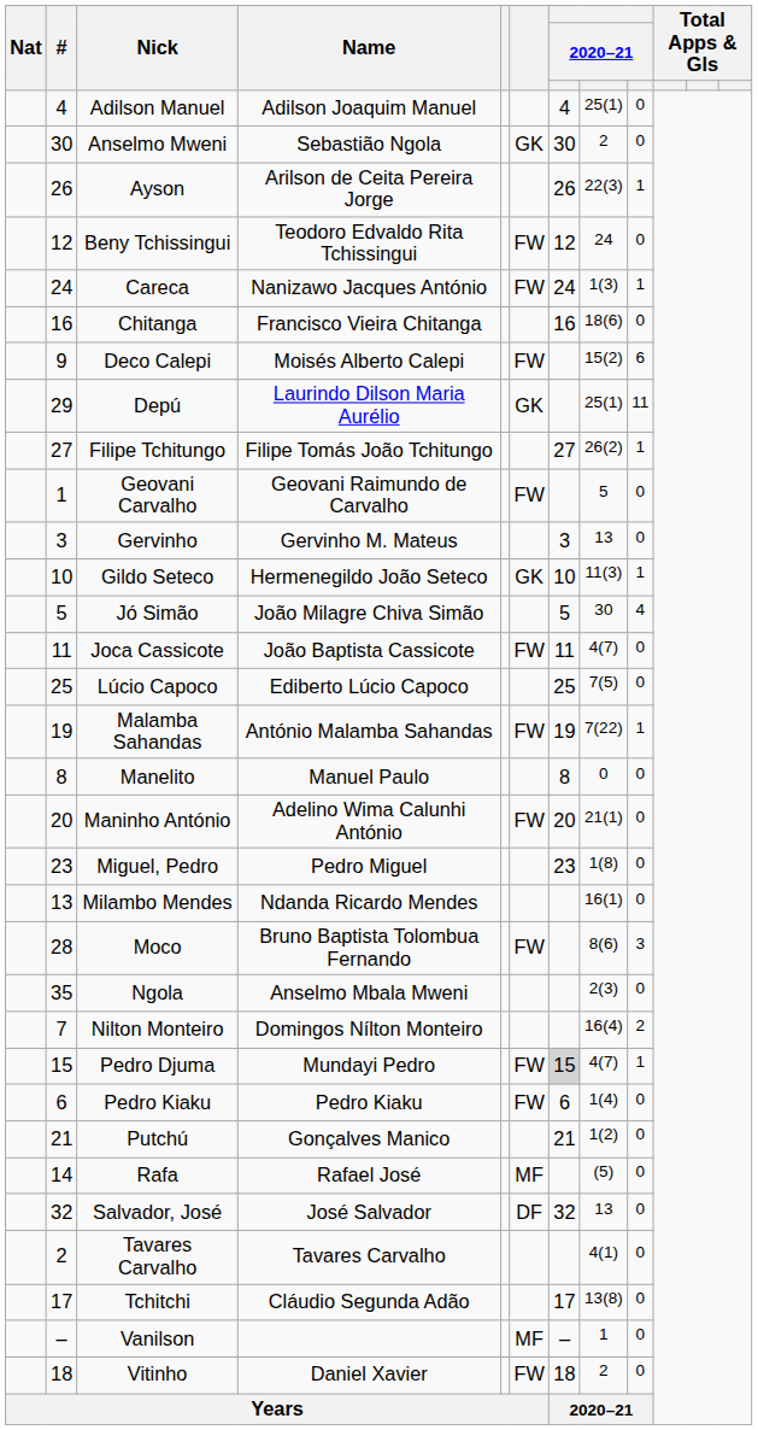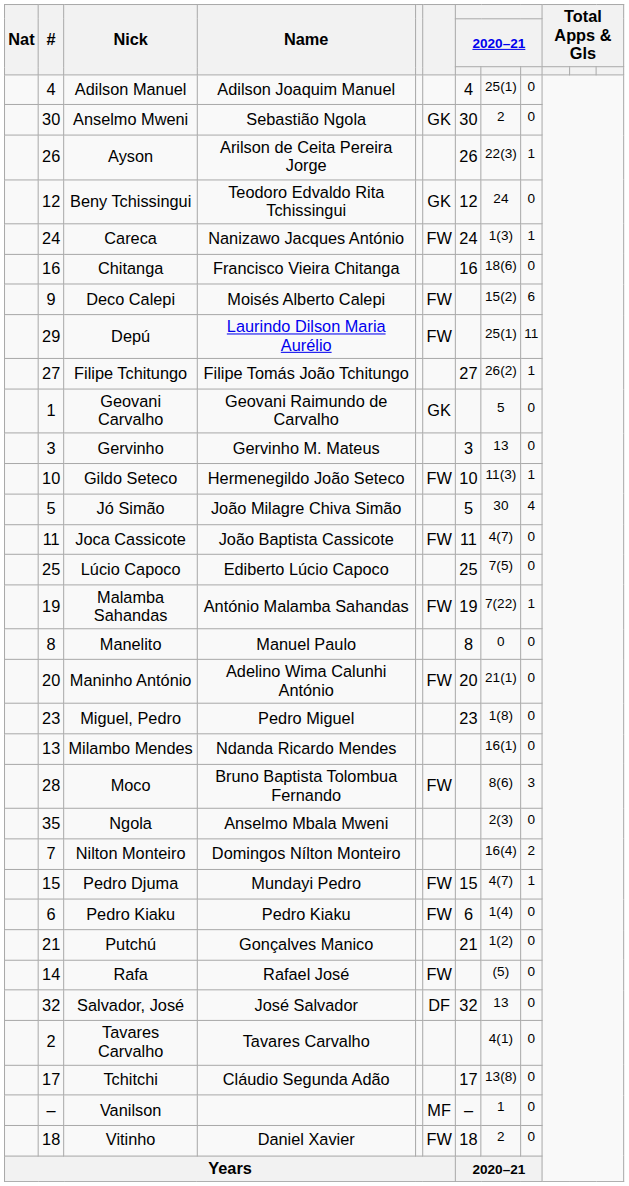 <table class="wikitable plainrowheaders sortable" style="text-align:center">
 <tr>
 <th scope="col" rowspan="3">Nat</th>
 <th scope="col" rowspan="3">#</th>
 <th scope="col" rowspan="3">Nick</th>
 <th scope="col" rowspan="3">Name</th>
 <th scope="col" rowspan="3"></th>
 <th scope="col" rowspan="3"></th>
 <th colspan="3"><small></small></th>
 <th colspan="3" rowspan="2">Total<br>Apps & Gls</th>
 </tr>
 <tr>
 <th colspan="3"><small><a href='#'>2020–21</a></small></th>
 </tr>
 <tr>
 <th scope="col" rowspan="1"><sup></sup></th>
 <th scope="col" rowspan="1"><sup></sup></th>
 <th scope="col" rowspan="1"><sup></sup></th>
 <th scope="col" rowspan="1"><sup></sup></th>
 <th scope="col" rowspan="1"><sup></sup></th>
 <th scope="col" rowspan="1"><sup></sup></th>
 </tr>
 <tr>
 <td></td>
 <td data-sort-value="04">4</td>
 <td>Adilson Manuel</td>
 <td>Adilson Joaquim Manuel</td>
 <td></td>
 <td data-sort-value="2"></td>
 <td data-sort-value="04">4</td>
 <td data-sort-value="03"><sup>25(1)</sup></td>
 <td data-sort-value="31"><sup>0</sup></td>
 </tr>
 <tr>
 <td></td>
 <td>30</td>
 <td>Anselmo Mweni</td>
 <td>Sebastião Ngola</td>
 <td></td>
 <td data-sort-value="1">GK</td>
 <td>30</td>
 <td data-sort-value="24"><sup>2</sup></td>
 <td data-sort-value="17"><sup>0</sup></td>
 </tr>
 <tr>
 <td></td>
 <td>26</td>
 <td>Ayson</td>
 <td>Arilson de Ceita Pereira Jorge</td>
 <td></td>
 <td data-sort-value="3"></td>
 <td>26</td>
 <td data-sort-value="06"><sup>22(3)</sup></td>
 <td data-sort-value="10"><sup>1</sup></td>
 </tr>
 <tr>
 <td></td>
 <td>12</td>
 <td>Beny Tchissingui</td>
 <td>Teodoro Edvaldo Rita Tchissingui</td>
 <td></td>
-<td data-sort-value="4">FW</td>
+<td data-sort-value="1">GK</td>
 <td>12</td>
 <td data-sort-value="05"><sup>24</sup></td>
 <td data-sort-value="30"><sup>0</sup></td>
 </tr>
 <tr>
 <td></td>
 <td>24</td>
 <td>Careca</td>
 <td>Nanizawo Jacques António</td>
 <td></td>
 <td data-sort-value="4">FW</td>
 <td>24</td>
 <td data-sort-value="28"><sup>1(3)</sup></td>
 <td data-sort-value="06"><sup>1</sup></td>
 </tr>
 <tr>
 <td></td>
 <td>16</td>
 <td>Chitanga</td>
 <td>Francisco Vieira Chitanga</td>
 <td></td>
 <td data-sort-value="2"></td>
 <td>16</td>
 <td data-sort-value="08"><sup>18(6)</sup></td>
 <td data-sort-value="28"><sup>0</sup></td>
 </tr>
 <tr>
 <td></td>
 <td data-sort-value="09">9</td>
 <td>Deco Calepi</td>
 <td>Moisés Alberto Calepi</td>
 <td></td>
 <td data-sort-value="4">FW</td>
 <td data-sort-value="09"></td>
 <td data-sort-value="11"><sup>15(2)</sup></td>
 <td data-sort-value="02"><sup>6</sup></td>
 </tr>
 <tr>
 <td></td>
 <td>29</td>
 <td>Depú</td>
 <td><a href='#'>Laurindo Dilson Maria Aurélio</a></td>
 <td></td>
-<td data-sort-value="1">GK</td>
+<td data-sort-value="4">FW</td>
 <td></td>
 <td data-sort-value="04"><sup>25(1)</sup></td>
 <td data-sort-value="01"><sup>11</sup></td>
 </tr>
 <tr>
 <td></td>
 <td>27</td>
 <td>Filipe Tchitungo</td>
 <td>Filipe Tomás João Tchitungo</td>
 <td></td>
 <td data-sort-value="2"></td>
 <td>27</td>
 <td data-sort-value="02"><sup>26(2)</sup></td>
 <td data-sort-value="11"><sup>1</sup></td>
 </tr>
 <tr>
 <td></td>
 <td data-sort-value="01">1</td>
 <td>Geovani Carvalho</td>
 <td>Geovani Raimundo de Carvalho</td>
 <td></td>
-<td data-sort-value="4">FW</td>
+<td data-sort-value="1">GK</td>
 <td data-sort-value="01"></td>
 <td data-sort-value="19"><sup>5</sup></td>
 <td data-sort-value="22"><sup>0</sup></td>
 </tr>
 <tr>
 <td></td>
 <td data-sort-value="03">3</td>
 <td>Gervinho</td>
 <td>Gervinho M. Mateus</td>
 <td></td>
 <td data-sort-value="2"></td>
 <td data-sort-value="03">3</td>
 <td data-sort-value="13"><sup>13</sup></td>
 <td data-sort-value="24"><sup>0</sup></td>
 </tr>
 <tr>
 <td></td>
 <td>10</td>
 <td>Gildo Seteco</td>
 <td>Hermenegildo João Seteco</td>
 <td></td>
-<td data-sort-value="1">GK</td>
+<td data-sort-value="4">FW</td>
 <td>10</td>
 <td data-sort-value="15"><sup>11(3)</sup></td>
 <td data-sort-value="09"><sup>1</sup></td>
 </tr>
 <tr>
 <td></td>
 <td data-sort-value="05">5</td>
 <td data-sort-value="Jo">Jó Simão</td>
 <td data-sort-value="Joao M">João Milagre Chiva Simão</td>
 <td></td>
 <td data-sort-value="2"></td>
 <td data-sort-value="05">5</td>
 <td data-sort-value="01"><sup>30</sup></td>
 <td data-sort-value="03"><sup>4</sup></td>
 </tr>
 <tr>
 <td></td>
 <td>11</td>
 <td>Joca Cassicote</td>
 <td data-sort-value="Joao B">João Baptista Cassicote</td>
 <td></td>
 <td data-sort-value="4">FW</td>
 <td>11</td>
 <td data-sort-value="21"><sup>4(7)</sup></td>
 <td data-sort-value="21"><sup>0</sup></td>
 </tr>
 <tr>
 <td></td>
 <td>25</td>
 <td data-sort-value="Lucio">Lúcio Capoco</td>
 <td>Ediberto Lúcio Capoco</td>
 <td></td>
 <td data-sort-value="3"></td>
 <td>25</td>
 <td data-sort-value="17"><sup>7(5)</sup></td>
 <td data-sort-value="23"><sup>0</sup></td>
 </tr>
 <tr>
 <td></td>
 <td>19</td>
 <td>Malamba Sahandas</td>
 <td>António Malamba Sahandas</td>
 <td></td>
 <td data-sort-value="4">FW</td>
 <td>19</td>
 <td data-sort-value="18"><sup>7(22)</sup></td>
 <td data-sort-value="08"><sup>1</sup></td>
 </tr>
 <tr>
 <td></td>
 <td data-sort-value="08">8</td>
 <td>Manelito</td>
 <td>Manuel Paulo</td>
 <td></td>
 <td></td>
 <td data-sort-value="08">8</td>
 <td data-sort-value="32"><sup>0</sup></td>
 <td data-sort-value="32"><sup>0</sup></td>
 </tr>
 <tr>
 <td></td>
 <td>20</td>
 <td>Maninho António</td>
 <td>Adelino Wima Calunhi António</td>
 <td></td>
 <td data-sort-value="4">FW</td>
 <td>20</td>
 <td data-sort-value="07"><sup>21(1)</sup></td>
 <td data-sort-value="29"><sup>0</sup></td>
 </tr>
 <tr>
 <td></td>
 <td>23</td>
 <td>Miguel, Pedro</td>
 <td>Pedro Miguel</td>
 <td></td>
 <td data-sort-value="3"></td>
 <td>23</td>
 <td data-sort-value="26"><sup>1(8)</sup></td>
 <td data-sort-value="16"><sup>0</sup></td>
 </tr>
 <tr>
 <td></td>
 <td>13</td>
 <td>Milambo Mendes</td>
 <td>Ndanda Ricardo Mendes</td>
 <td></td>
 <td data-sort-value="2"></td>
 <td></td>
 <td data-sort-value="10"><sup>16(1)</sup></td>
 <td data-sort-value="27"><sup>0</sup></td>
 </tr>
 <tr>
 <td></td>
 <td>28</td>
 <td>Moco</td>
 <td>Bruno Baptista Tolombua Fernando</td>
 <td></td>
 <td data-sort-value="4">FW</td>
 <td></td>
 <td data-sort-value="16"><sup>8(6)</sup></td>
 <td data-sort-value="04"><sup>3</sup></td>
 </tr>
 <tr>
 <td></td>
 <td>35</td>
 <td>Ngola</td>
 <td>Anselmo Mbala Mweni</td>
 <td></td>
 <td data-sort-value="3"></td>
 <td></td>
 <td data-sort-value="23"><sup>2(3)</sup></td>
 <td data-sort-value="19"><sup>0</sup></td>
 </tr>
 <tr>
 <td></td>
 <td data-sort-value="07">7</td>
 <td>Nilton Monteiro</td>
 <td>Domingos Nílton Monteiro</td>
 <td></td>
 <td data-sort-value="3"></td>
 <td data-sort-value="07"></td>
 <td data-sort-value="09"><sup>16(4)</sup></td>
 <td data-sort-value="05"><sup>2</sup></td>
 </tr>
 <tr>
 <td></td>
 <td>15</td>
 <td>Pedro Djuma</td>
 <td>Mundayi Pedro</td>
 <td></td>
 <td data-sort-value="4">FW</td>
-<td style="background: lightgrey;">15</td>
+<td>15</td>
 <td data-sort-value="20"><sup>4(7)</sup></td>
 <td data-sort-value="07"><sup>1</sup></td>
 </tr>
 <tr>
 <td></td>
 <td data-sort-value="06">6</td>
 <td>Pedro Kiaku</td>
 <td>Pedro Kiaku</td>
 <td></td>
 <td data-sort-value="4">FW</td>
 <td data-sort-value="06">6</td>
 <td data-sort-value="27"><sup>1(4)</sup></td>
 <td data-sort-value="15"><sup>0</sup></td>
 </tr>
 <tr>
 <td></td>
 <td>21</td>
 <td>Putchú</td>
 <td>Gonçalves Manico</td>
 <td></td>
 <td data-sort-value="3"></td>
 <td>21</td>
 <td data-sort-value="29"><sup>1(2)</sup></td>
 <td data-sort-value="14"><sup>0</sup></td>
 </tr>
 <tr>
 <td></td>
 <td>14</td>
 <td>Rafa</td>
 <td>Rafael José</td>
 <td></td>
-<td data-sort-value="3">MF</td>
+<td data-sort-value="4">FW</td>
 <td></td>
 <td data-sort-value="31"><sup>(5)</sup></td>
 <td data-sort-value="12"><sup>0</sup></td>
 </tr>
 <tr>
 <td></td>
 <td>32</td>
 <td>Salvador, José</td>
 <td>José Salvador</td>
 <td></td>
 <td data-sort-value="2">DF</td>
 <td>32</td>
 <td data-sort-value="14"><sup>13</sup></td>
 <td data-sort-value="25"><sup>0</sup></td>
 </tr>
 <tr>
 <td></td>
 <td data-sort-value="02">2</td>
 <td>Tavares Carvalho</td>
 <td>Tavares Carvalho</td>
 <td></td>
 <td data-sort-value="2"></td>
 <td data-sort-value="02"></td>
 <td data-sort-value="22"><sup>4(1)</sup></td>
 <td data-sort-value="20"><sup>0</sup></td>
 </tr>
 <tr>
 <td></td>
 <td>17</td>
 <td>Tchitchi</td>
 <td>Cláudio Segunda Adão</td>
 <td></td>
 <td data-sort-value="3"></td>
 <td>17</td>
 <td data-sort-value="12"><sup>13(8)</sup></td>
 <td data-sort-value="26"><sup>0</sup></td>
 </tr>
 <tr>
 <td></td>
 <td data-sort-value="40">–</td>
 <td>Vanilson</td>
 <td></td>
 <td></td>
 <td data-sort-value="3">MF</td>
 <td data-sort-value="40">–</td>
 <td data-sort-value="30"><sup>1</sup></td>
 <td data-sort-value="13"><sup>0</sup></td>
 </tr>
 <tr>
 <td></td>
 <td>18</td>
 <td>Vitinho</td>
 <td>Daniel Xavier</td>
 <td></td>
 <td data-sort-value="4">FW</td>
 <td>18</td>
 <td data-sort-value="25"><sup>2</sup></td>
 <td data-sort-value="18"><sup>0</sup></td>
 </tr>
 <tr>
 <th colspan=6>Years</th>
 <th colspan=3><small>2020–21</small></th>
 </tr>
 </table>
